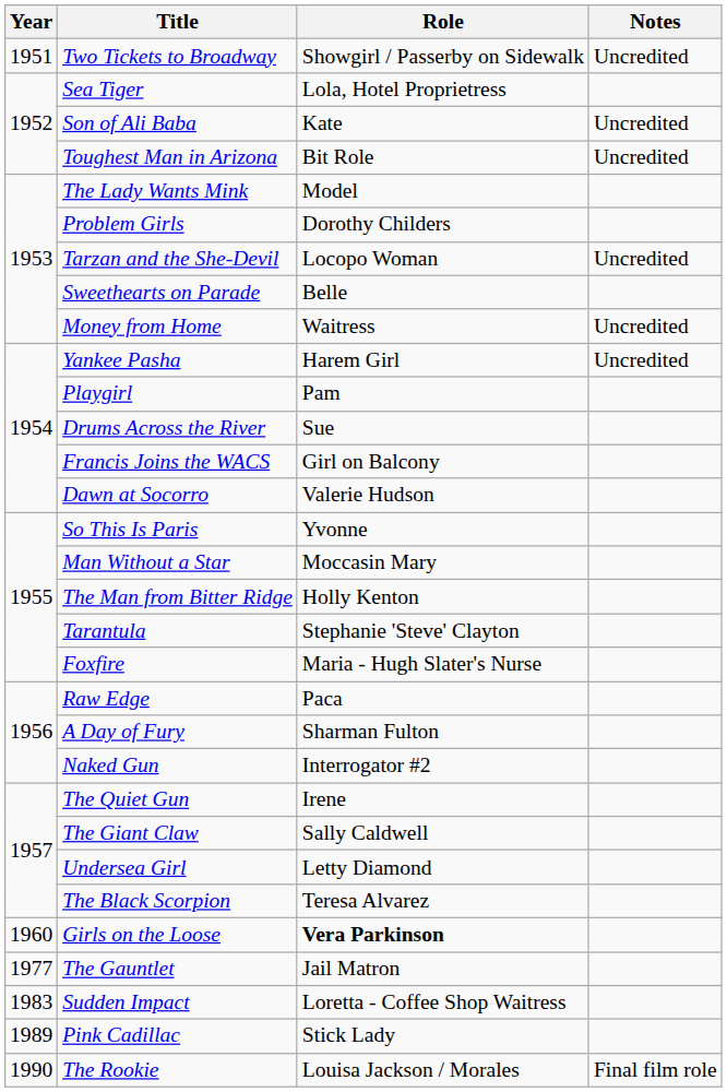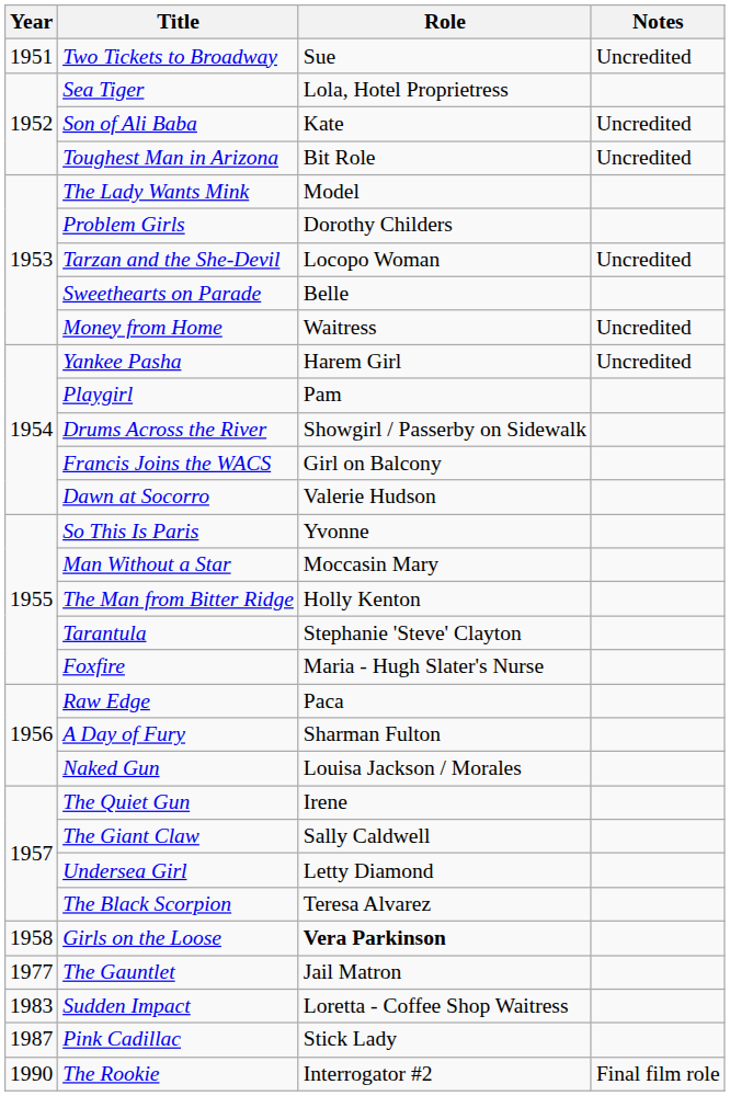 <table class="wikitable sortable sticky-header">
 <tr>
 <th>Year</th>
 <th>Title</th>
 <th>Role</th>
 <th>Notes</th>
 </tr>
 <tr>
 <td>1951</td>
 <td><em><a href='#'>Two Tickets to Broadway</a></em></td>
-<td>Showgirl / Passerby on Sidewalk</td>
+<td>Sue</td>
 <td>Uncredited</td>
 </tr>
 <tr>
 <td rowspan=3>1952</td>
 <td><em><a href='#'>Sea Tiger</a></em></td>
 <td>Lola, Hotel Proprietress</td>
 <td></td>
 </tr>
 <tr>
 <td><em><a href='#'>Son of Ali Baba</a></em></td>
 <td>Kate</td>
 <td>Uncredited</td>
 </tr>
 <tr>
 <td><em><a href='#'>Toughest Man in Arizona</a></em></td>
 <td>Bit Role</td>
 <td>Uncredited</td>
 </tr>
 <tr>
 <td rowspan=5>1953</td>
 <td><em><a href='#'>The Lady Wants Mink</a></em></td>
 <td>Model</td>
 <td></td>
 </tr>
 <tr>
 <td><em><a href='#'>Problem Girls</a></em></td>
 <td>Dorothy Childers</td>
 <td></td>
 </tr>
 <tr>
 <td><em><a href='#'>Tarzan and the She-Devil</a></em></td>
 <td>Locopo Woman</td>
 <td>Uncredited</td>
 </tr>
 <tr>
 <td><em><a href='#'>Sweethearts on Parade</a></em></td>
 <td>Belle</td>
 <td></td>
 </tr>
 <tr>
 <td><em><a href='#'>Money from Home</a></em></td>
 <td>Waitress</td>
 <td>Uncredited</td>
 </tr>
 <tr>
 <td rowspan=5>1954</td>
 <td><em><a href='#'>Yankee Pasha</a></em></td>
 <td>Harem Girl</td>
 <td>Uncredited</td>
 </tr>
 <tr>
 <td><em><a href='#'>Playgirl</a></em></td>
 <td>Pam</td>
 <td></td>
 </tr>
 <tr>
 <td><em><a href='#'>Drums Across the River</a></em></td>
-<td>Sue</td>
+<td>Showgirl / Passerby on Sidewalk</td>
 <td></td>
 </tr>
 <tr>
 <td><em><a href='#'>Francis Joins the WACS</a></em></td>
 <td>Girl on Balcony</td>
 <td></td>
 </tr>
 <tr>
 <td><em><a href='#'>Dawn at Socorro</a></em></td>
 <td>Valerie Hudson</td>
 <td></td>
 </tr>
 <tr>
 <td rowspan=5>1955</td>
 <td><em><a href='#'>So This Is Paris</a></em></td>
 <td>Yvonne</td>
 <td></td>
 </tr>
 <tr>
 <td><em><a href='#'>Man Without a Star</a></em></td>
 <td>Moccasin Mary</td>
 <td></td>
 </tr>
 <tr>
 <td><em><a href='#'>The Man from Bitter Ridge</a></em></td>
 <td>Holly Kenton</td>
 <td></td>
 </tr>
 <tr>
 <td><em><a href='#'>Tarantula</a></em></td>
 <td>Stephanie 'Steve' Clayton</td>
 <td></td>
 </tr>
 <tr>
 <td><em><a href='#'>Foxfire</a></em></td>
 <td>Maria - Hugh Slater's Nurse</td>
 <td></td>
 </tr>
 <tr>
 <td rowspan=3>1956</td>
 <td><em><a href='#'>Raw Edge</a></em></td>
 <td>Paca</td>
 <td></td>
 </tr>
 <tr>
 <td><em><a href='#'>A Day of Fury</a></em></td>
 <td>Sharman Fulton</td>
 <td></td>
 </tr>
 <tr>
 <td><em><a href='#'>Naked Gun</a></em></td>
-<td>Interrogator #2</td>
+<td>Louisa Jackson / Morales</td>
 <td></td>
 </tr>
 <tr>
 <td rowspan=4>1957</td>
 <td><em><a href='#'>The Quiet Gun</a></em></td>
 <td>Irene</td>
 <td></td>
 </tr>
 <tr>
 <td><em><a href='#'>The Giant Claw</a></em></td>
 <td>Sally Caldwell</td>
 <td></td>
 </tr>
 <tr>
 <td><em><a href='#'>Undersea Girl</a></em></td>
 <td>Letty Diamond</td>
 <td></td>
 </tr>
 <tr>
 <td><em><a href='#'>The Black Scorpion</a></em></td>
 <td>Teresa Alvarez</td>
 <td></td>
 </tr>
 <tr>
-<td>1960</td>
+<td>1958</td>
 <td><em><a href='#'>Girls on the Loose</a></em></td>
 <td><strong>Vera Parkinson</strong></td>
 <td></td>
 </tr>
 <tr>
 <td>1977</td>
 <td><em><a href='#'>The Gauntlet</a></em></td>
 <td>Jail Matron</td>
 <td></td>
 </tr>
 <tr>
 <td>1983</td>
 <td><em><a href='#'>Sudden Impact</a></em></td>
 <td>Loretta - Coffee Shop Waitress</td>
 <td></td>
 </tr>
 <tr>
-<td>1989</td>
+<td>1987</td>
 <td><em><a href='#'>Pink Cadillac</a></em></td>
 <td>Stick Lady</td>
 <td></td>
 </tr>
 <tr>
 <td>1990</td>
 <td><em><a href='#'>The Rookie</a></em></td>
-<td>Louisa Jackson / Morales</td>
+<td>Interrogator #2</td>
 <td>Final film role</td>
 </tr>
 </table>
